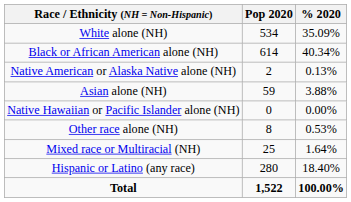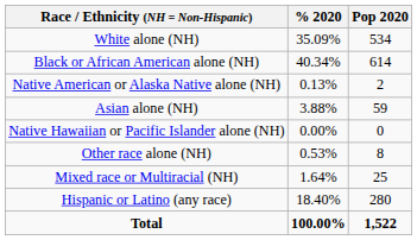 <table class="wikitable" style="text-align:center;">
 <tr>
 <th>Race / Ethnicity <small>(<em>NH = Non-Hispanic</em>)</small></th>
+<th>% 2020</th>
 <th>Pop 2020</th>
-<th>% 2020</th>
 </tr>
 <tr>
 <td><a href='#'>White</a> alone (NH)</td>
+<td>35.09%</td>
 <td>534</td>
-<td>35.09%</td>
 </tr>
 <tr>
 <td><a href='#'>Black or African American</a> alone (NH)</td>
+<td>40.34%</td>
 <td>614</td>
-<td>40.34%</td>
 </tr>
 <tr>
 <td><a href='#'>Native American</a> or <a href='#'>Alaska Native</a> alone (NH)</td>
+<td>0.13%</td>
 <td>2</td>
-<td>0.13%</td>
 </tr>
 <tr>
 <td><a href='#'>Asian</a> alone (NH)</td>
+<td>3.88%</td>
 <td>59</td>
-<td>3.88%</td>
 </tr>
 <tr>
 <td><a href='#'>Native Hawaiian</a> or <a href='#'>Pacific Islander</a> alone (NH)</td>
+<td>0.00%</td>
 <td>0</td>
-<td>0.00%</td>
 </tr>
 <tr>
 <td><a href='#'>Other race</a> alone (NH)</td>
+<td>0.53%</td>
 <td>8</td>
-<td>0.53%</td>
 </tr>
 <tr>
 <td><a href='#'>Mixed race or Multiracial</a> (NH)</td>
+<td>1.64%</td>
 <td>25</td>
-<td>1.64%</td>
 </tr>
 <tr>
 <td><a href='#'>Hispanic or Latino</a> (any race)</td>
+<td>18.40%</td>
 <td>280</td>
-<td>18.40%</td>
 </tr>
 <tr>
 <td><strong>Total</strong></td>
+<td><strong>100.00%</strong></td>
 <td><strong>1,522</strong></td>
-<td><strong>100.00%</strong></td>
 </tr>
 </table>
